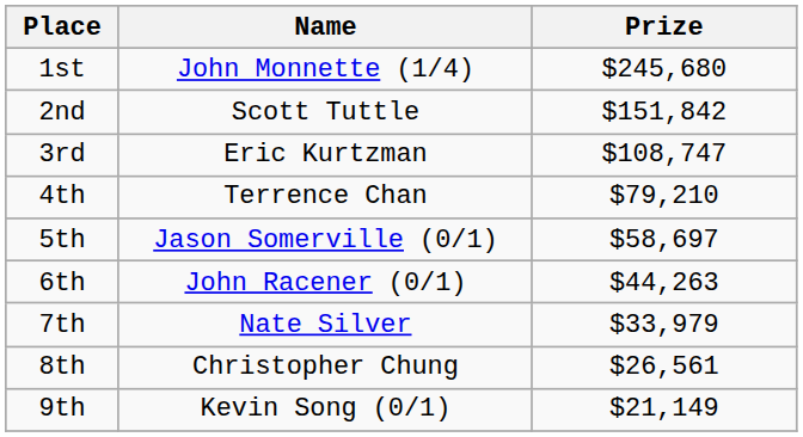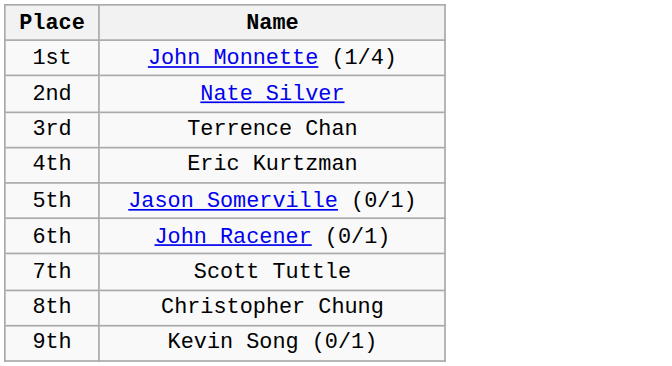 <table class="wikitable">
 <tr>
 <th width="50">Place</th>
 <th width="200">Name</th>
-<th width="125">Prize</th>
 </tr>
 <tr>
 <td align = "center">1st</td>
 <td align = "center"> <a href='#'>John Monnette</a> (1/4)</td>
-<td align="center">$245,680</td>
 </tr>
 <tr>
 <td align = "center">2nd</td>
-<td align = "center"> Scott Tuttle</td>
-<td align="center">$151,842</td>
+<td align = "center"> <a href='#'>Nate Silver</a></td>
 </tr>
 <tr>
 <td align = "center">3rd</td>
-<td align = "center"> Eric Kurtzman</td>
-<td align="center">$108,747</td>
+<td align = "center"> Terrence Chan</td>
 </tr>
 <tr>
 <td align = "center">4th</td>
-<td align = "center"> Terrence Chan</td>
-<td align="center">$79,210</td>
+<td align = "center"> Eric Kurtzman</td>
 </tr>
 <tr>
 <td align = "center">5th</td>
 <td align = "center"> <a href='#'>Jason Somerville</a> (0/1)</td>
-<td align="center">$58,697</td>
 </tr>
 <tr>
 <td align = "center">6th</td>
 <td align = "center"> <a href='#'>John Racener</a> (0/1)</td>
-<td align="center">$44,263</td>
 </tr>
 <tr>
 <td align = "center">7th</td>
-<td align = "center"> <a href='#'>Nate Silver</a></td>
-<td align="center">$33,979</td>
+<td align = "center"> Scott Tuttle</td>
 </tr>
 <tr>
 <td align = "center">8th</td>
 <td align = "center"> Christopher Chung</td>
-<td align="center">$26,561</td>
 </tr>
 <tr>
 <td align = "center">9th</td>
 <td align = "center"> Kevin Song (0/1)</td>
-<td align="center">$21,149</td>
 </tr>
 </table>
